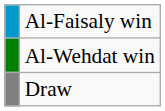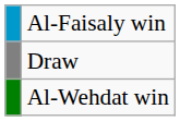 <table class="wikitable">
 <tr>
 <td bgcolor="#0099CC"> </td>
 <td>Al-Faisaly win</td>
 </tr>
 <tr>
+<td bgcolor="#808080"> </td>
+<td>Draw</td>
+</tr>
+<tr>
 <td bgcolor="#008000"> </td>
 <td>Al-Wehdat win</td>
 </tr>
-<tr>
-<td bgcolor="#808080"> </td>
-<td>Draw</td>
-</tr>
 </table>
